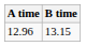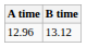 <table class="wikitable" border="1" align="upright">
 <tr>
 <th>A time</th>
 <th>B time</th>
 </tr>
 <tr>
 <td>12.96</td>
-<td>13.15</td>
+<td>13.12</td>
 </tr>
 </table>
